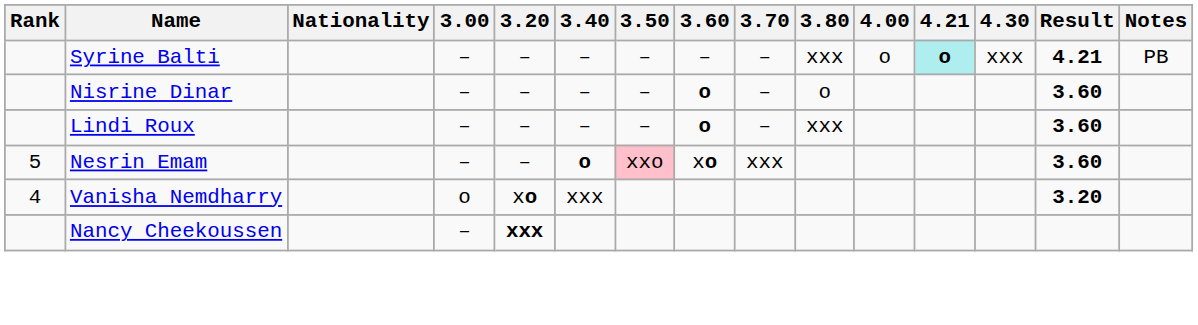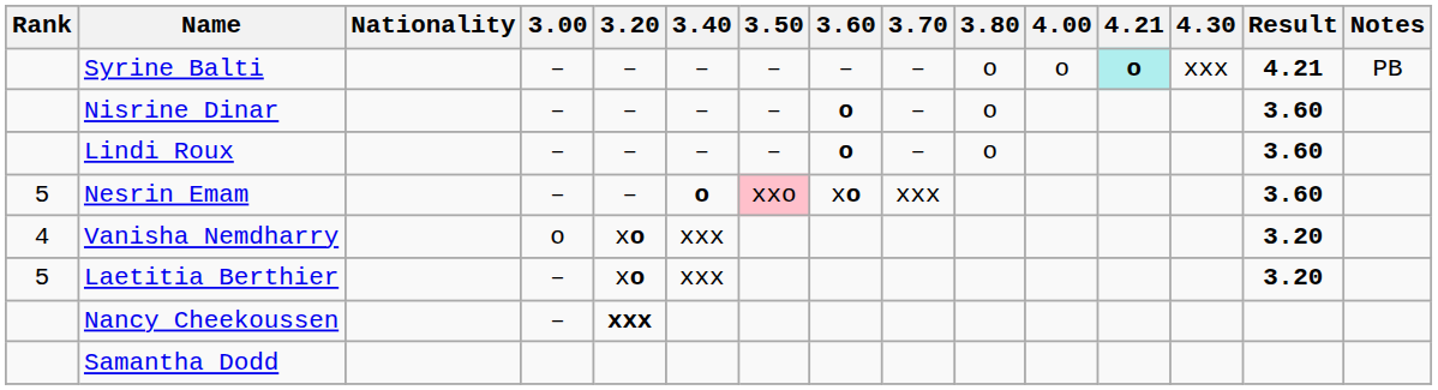 <table class="wikitable sortable" style="text-align:center;font-size:90%">
 <tr>
 <th>Rank</th>
 <th>Name</th>
 <th>Nationality</th>
 <th>3.00</th>
 <th>3.20</th>
 <th>3.40</th>
 <th>3.50</th>
 <th>3.60</th>
 <th>3.70</th>
 <th>3.80</th>
 <th>4.00</th>
 <th>4.21</th>
 <th>4.30</th>
 <th>Result</th>
 <th>Notes</th>
 </tr>
 <tr>
 <td></td>
 <td align=left><a href='#'>Syrine Balti</a></td>
 <td align=left></td>
 <td>–</td>
 <td>–</td>
 <td>–</td>
 <td>–</td>
 <td>–</td>
 <td>–</td>
-<td>xxx</td>
+<td>o</td>
 <td>o</td>
 <td style="background: paleturquoise;"><strong>o</strong></td>
 <td>xxx</td>
 <td><strong>4.21</strong></td>
 <td>PB</td>
 </tr>
 <tr>
 <td></td>
 <td align=left><a href='#'>Nisrine Dinar</a></td>
 <td align=left></td>
 <td>–</td>
 <td>–</td>
 <td>–</td>
 <td>–</td>
 <td><strong>o</strong></td>
 <td>–</td>
 <td>o</td>
 <td></td>
 <td></td>
 <td></td>
 <td><strong>3.60</strong></td>
 <td></td>
 </tr>
 <tr>
 <td></td>
 <td align=left><a href='#'>Lindi Roux</a></td>
 <td align=left></td>
 <td>–</td>
 <td>–</td>
 <td>–</td>
 <td>–</td>
 <td><strong>o</strong></td>
 <td>–</td>
-<td>xxx</td>
+<td>o</td>
 <td></td>
 <td></td>
 <td></td>
 <td><strong>3.60</strong></td>
 <td></td>
 </tr>
 <tr>
 <td>5</td>
 <td align=left><a href='#'>Nesrin Emam</a></td>
 <td align=left></td>
 <td>–</td>
 <td>–</td>
 <td><strong>o</strong></td>
 <td style="background: pink;">xxo</td>
 <td>x<strong>o</strong></td>
 <td>xxx</td>
 <td></td>
 <td></td>
 <td></td>
 <td></td>
 <td><strong>3.60</strong></td>
 <td></td>
 </tr>
 <tr>
 <td>4</td>
 <td align=left><a href='#'>Vanisha Nemdharry</a></td>
 <td align=left></td>
 <td>o</td>
 <td>x<strong>o</strong></td>
 <td>xxx</td>
 <td></td>
 <td></td>
 <td></td>
 <td></td>
 <td></td>
 <td></td>
 <td></td>
 <td><strong>3.20</strong></td>
 <td></td>
 </tr>
 <tr>
+<td>5</td>
+<td align=left><a href='#'>Laetitia Berthier</a></td>
+<td align=left></td>
+<td>–</td>
+<td>x<strong>o</strong></td>
+<td>xxx</td>
+<td></td>
+<td></td>
+<td></td>
+<td></td>
+<td></td>
+<td></td>
+<td></td>
+<td><strong>3.20</strong></td>
+<td></td>
+</tr>
+<tr>
 <td></td>
 <td align=left><a href='#'>Nancy Cheekoussen</a></td>
 <td align=left></td>
 <td>–</td>
 <td><strong>xxx</strong></td>
 <td></td>
 <td></td>
 <td></td>
 <td></td>
 <td></td>
 <td></td>
 <td></td>
 <td></td>
 <td><strong></strong></td>
 <td></td>
 </tr>
+<tr>
+<td></td>
+<td align=left><a href='#'>Samantha Dodd</a></td>
+<td align=left></td>
+<td></td>
+<td></td>
+<td></td>
+<td></td>
+<td></td>
+<td></td>
+<td></td>
+<td></td>
+<td></td>
+<td></td>
+<td><strong></strong></td>
+<td></td>
+</tr>
 </table>
